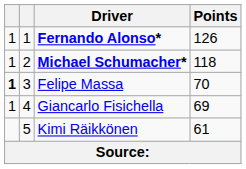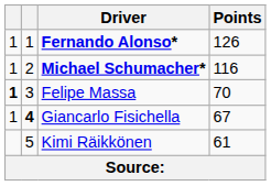 <table class="wikitable" style="font-size: 85%;">
 <tr>
 <th></th>
 <th></th>
 <th>Driver</th>
 <th>Points</th>
 </tr>
 <tr>
 <td> 1</td>
 <td align="center">1</td>
 <td> <strong><a href='#'>Fernando Alonso</a>*</strong></td>
 <td>126</td>
 </tr>
 <tr>
 <td> 1</td>
 <td align="center">2</td>
 <td> <strong><a href='#'>Michael Schumacher</a>*</strong></td>
-<td>118</td>
+<td>116</td>
 </tr>
 <tr>
 <td><strong> 1</strong></td>
 <td align="center">3</td>
 <td> <a href='#'>Felipe Massa</a></td>
 <td>70</td>
 </tr>
 <tr>
 <td> 1</td>
-<td align="center">4</td>
+<td align="center"><strong>4</strong></td>
 <td> <a href='#'>Giancarlo Fisichella</a></td>
-<td>69</td>
+<td>67</td>
 </tr>
 <tr>
 <td></td>
 <td align="center">5</td>
 <td> <a href='#'>Kimi Räikkönen</a></td>
 <td>61</td>
 </tr>
 <tr>
 <th colspan=4>Source: </th>
 </tr>
 </table>
